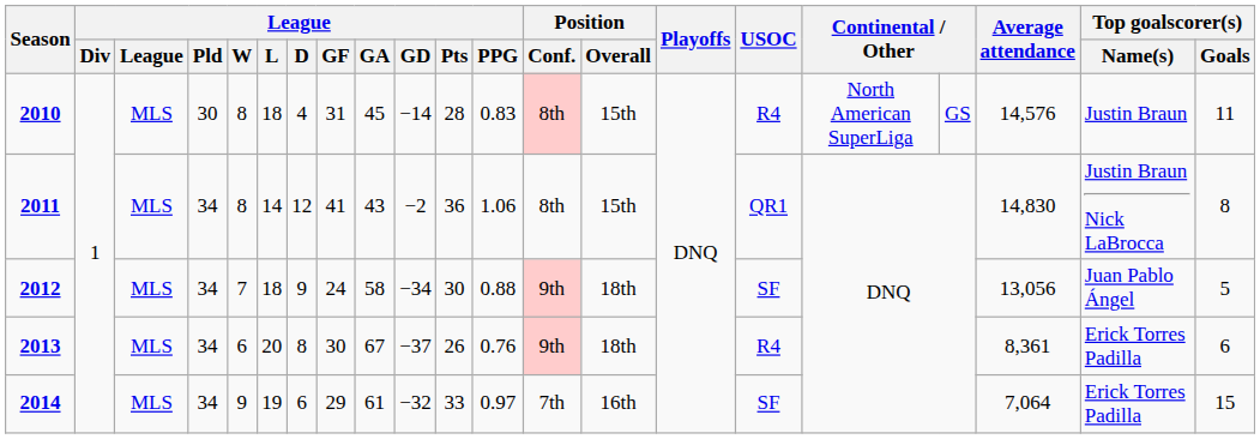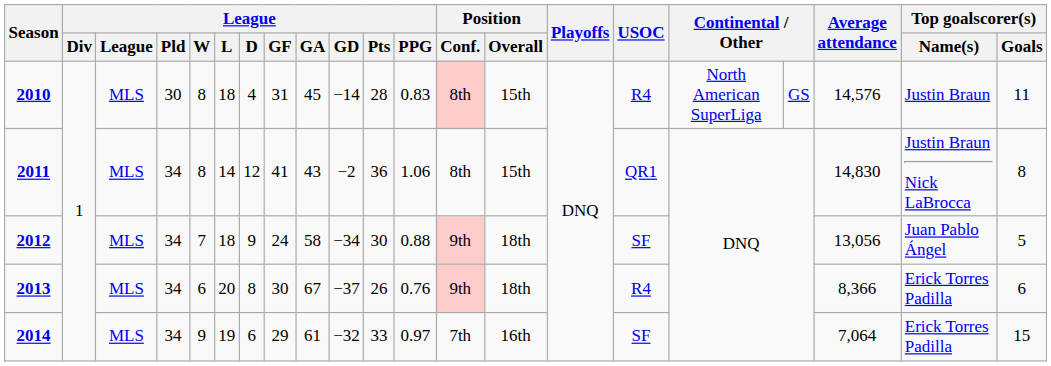 <table class="wikitable" width=100% style="font-size:90%; text-align:center;">
 <tr style="background:#f0f6ff;">
 <th rowspan="2">Season</th>
 <th colspan="11"><a href='#'>League</a></th>
 <th colspan="2">Position</th>
 <th rowspan="2"><a href='#'>Playoffs</a></th>
 <th rowspan="2"><a href='#'>USOC</a></th>
 <th rowspan="2" colspan="2"><a href='#'>Continental</a> / Other</th>
 <th rowspan="2"><a href='#'>Average <br> attendance</a></th>
 <th colspan="2">Top goalscorer(s)</th>
 </tr>
 <tr>
 <th>Div</th>
 <th>League</th>
 <th>Pld</th>
 <th>W</th>
 <th>L</th>
 <th>D</th>
 <th>GF</th>
 <th>GA</th>
 <th>GD</th>
 <th>Pts</th>
 <th>PPG</th>
 <th>Conf.</th>
 <th>Overall</th>
 <th>Name(s)</th>
 <th>Goals</th>
 </tr>
 <tr>
 <td><strong><a href='#'>2010</a></strong></td>
 <td rowspan="5">1</td>
 <td><a href='#'>MLS</a></td>
 <td>30</td>
 <td>8</td>
 <td>18</td>
 <td>4</td>
 <td>31</td>
 <td>45</td>
 <td>−14</td>
 <td>28</td>
 <td>0.83</td>
 <td style=background:#FFCCCC>8th</td>
 <td>15th</td>
 <td rowspan="5">DNQ</td>
 <td><a href='#'>R4</a></td>
 <td><a href='#'>North American SuperLiga</a></td>
 <td><a href='#'>GS</a></td>
 <td>14,576</td>
 <td align="left"> <a href='#'>Justin Braun</a></td>
 <td>11</td>
 </tr>
 <tr>
 <td><strong><a href='#'>2011</a></strong></td>
 <td><a href='#'>MLS</a></td>
 <td>34</td>
 <td>8</td>
 <td>14</td>
 <td>12</td>
 <td>41</td>
 <td>43</td>
 <td>−2</td>
 <td>36</td>
 <td>1.06</td>
 <td>8th</td>
 <td>15th</td>
 <td><a href='#'>QR1</a></td>
 <td colspan="2" rowspan="4">DNQ</td>
 <td>14,830</td>
 <td align="left"> <a href='#'>Justin Braun</a> <hr>  <a href='#'>Nick LaBrocca</a></td>
 <td>8</td>
 </tr>
 <tr>
 <td><strong><a href='#'>2012</a></strong></td>
 <td><a href='#'>MLS</a></td>
 <td>34</td>
 <td>7</td>
 <td>18</td>
 <td>9</td>
 <td>24</td>
 <td>58</td>
 <td>−34</td>
 <td>30</td>
 <td>0.88</td>
 <td style=background:#FFCCCC>9th</td>
 <td>18th</td>
 <td><a href='#'>SF</a></td>
 <td>13,056</td>
 <td align="left"> <a href='#'>Juan Pablo Ángel</a></td>
 <td>5</td>
 </tr>
 <tr>
 <td><strong><a href='#'>2013</a></strong></td>
 <td><a href='#'>MLS</a></td>
 <td>34</td>
 <td>6</td>
 <td>20</td>
 <td>8</td>
 <td>30</td>
 <td>67</td>
 <td>−37</td>
 <td>26</td>
 <td>0.76</td>
 <td style=background:#FFCCCC>9th</td>
 <td>18th</td>
 <td><a href='#'>R4</a></td>
-<td>8,361</td>
+<td>8,366</td>
 <td align="left"> <a href='#'>Erick Torres Padilla</a></td>
 <td>6</td>
 </tr>
 <tr>
 <td><strong><a href='#'>2014</a></strong></td>
 <td><a href='#'>MLS</a></td>
 <td>34</td>
 <td>9</td>
 <td>19</td>
 <td>6</td>
 <td>29</td>
 <td>61</td>
 <td>−32</td>
 <td>33</td>
 <td>0.97</td>
 <td>7th</td>
 <td>16th</td>
 <td><a href='#'>SF</a></td>
 <td>7,064</td>
 <td align="left"> <a href='#'>Erick Torres Padilla</a></td>
 <td>15</td>
 </tr>
 </table>
